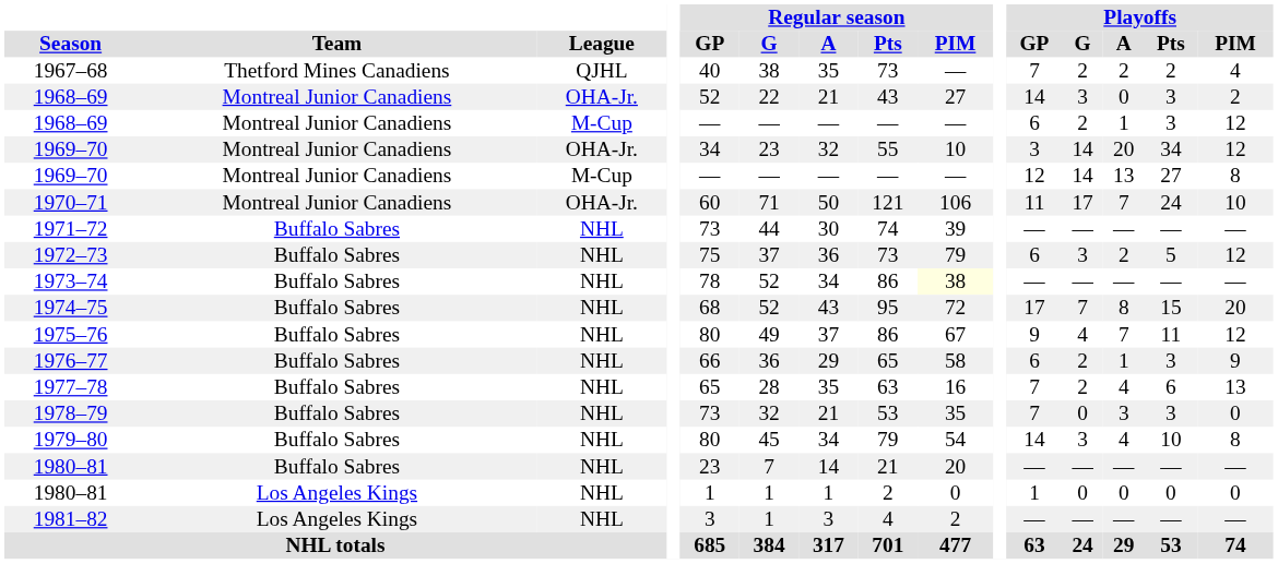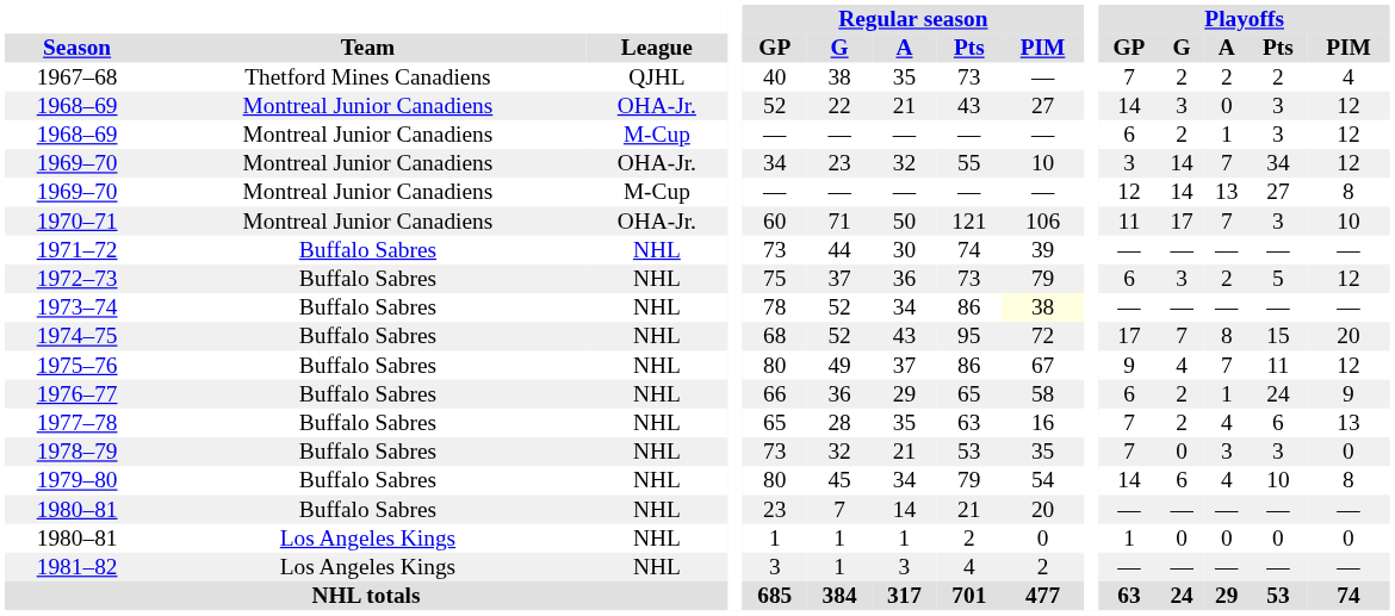 <table border="0" cellpadding="1" cellspacing="0" style="text-align:center; width:60em">
 <tr bgcolor="#e0e0e0">
 <th colspan="3" bgcolor="#ffffff"> </th>
 <th rowspan="99" bgcolor="#ffffff"> </th>
 <th colspan="5"><a href='#'>Regular season</a></th>
 <th rowspan="99" bgcolor="#ffffff"> </th>
 <th colspan="5"><a href='#'>Playoffs</a></th>
 </tr>
 <tr bgcolor="#e0e0e0">
 <th><a href='#'>Season</a></th>
 <th>Team</th>
 <th>League</th>
 <th>GP</th>
 <th><a href='#'>G</a></th>
 <th><a href='#'>A</a></th>
 <th><a href='#'>Pts</a></th>
 <th><a href='#'>PIM</a></th>
 <th>GP</th>
 <th>G</th>
 <th>A</th>
 <th>Pts</th>
 <th>PIM</th>
 </tr>
 <tr>
 <td>1967–68</td>
 <td>Thetford Mines Canadiens</td>
 <td>QJHL</td>
 <td>40</td>
 <td>38</td>
 <td>35</td>
 <td>73</td>
 <td>—</td>
 <td>7</td>
 <td>2</td>
 <td>2</td>
 <td>2</td>
 <td>4</td>
 </tr>
 <tr bgcolor="#f0f0f0">
 <td><a href='#'>1968–69</a></td>
 <td><a href='#'>Montreal Junior Canadiens</a></td>
 <td><a href='#'>OHA-Jr.</a></td>
 <td>52</td>
 <td>22</td>
 <td>21</td>
 <td>43</td>
 <td>27</td>
 <td>14</td>
 <td>3</td>
 <td>0</td>
 <td>3</td>
-<td>2</td>
+<td>12</td>
 </tr>
 <tr>
 <td><a href='#'>1968–69</a></td>
 <td>Montreal Junior Canadiens</td>
 <td><a href='#'>M-Cup</a></td>
 <td>—</td>
 <td>—</td>
 <td>—</td>
 <td>—</td>
 <td>—</td>
 <td>6</td>
 <td>2</td>
 <td>1</td>
 <td>3</td>
 <td>12</td>
 </tr>
 <tr bgcolor="#f0f0f0">
 <td><a href='#'>1969–70</a></td>
 <td>Montreal Junior Canadiens</td>
 <td>OHA-Jr.</td>
 <td>34</td>
 <td>23</td>
 <td>32</td>
 <td>55</td>
 <td>10</td>
 <td>3</td>
 <td>14</td>
-<td>20</td>
+<td>7</td>
 <td>34</td>
 <td>12</td>
 </tr>
 <tr>
 <td><a href='#'>1969–70</a></td>
 <td>Montreal Junior Canadiens</td>
 <td>M-Cup</td>
 <td>—</td>
 <td>—</td>
 <td>—</td>
 <td>—</td>
 <td>—</td>
 <td>12</td>
 <td>14</td>
 <td>13</td>
 <td>27</td>
 <td>8</td>
 </tr>
 <tr bgcolor="#f0f0f0">
 <td><a href='#'>1970–71</a></td>
 <td>Montreal Junior Canadiens</td>
 <td>OHA-Jr.</td>
 <td>60</td>
 <td>71</td>
 <td>50</td>
 <td>121</td>
 <td>106</td>
 <td>11</td>
 <td>17</td>
 <td>7</td>
-<td>24</td>
+<td>3</td>
 <td>10</td>
 </tr>
 <tr>
 <td><a href='#'>1971–72</a></td>
 <td><a href='#'>Buffalo Sabres</a></td>
 <td><a href='#'>NHL</a></td>
 <td>73</td>
 <td>44</td>
 <td>30</td>
 <td>74</td>
 <td>39</td>
 <td>—</td>
 <td>—</td>
 <td>—</td>
 <td>—</td>
 <td>—</td>
 </tr>
 <tr bgcolor="#f0f0f0">
 <td><a href='#'>1972–73</a></td>
 <td>Buffalo Sabres</td>
 <td>NHL</td>
 <td>75</td>
 <td>37</td>
 <td>36</td>
 <td>73</td>
 <td>79</td>
 <td>6</td>
 <td>3</td>
 <td>2</td>
 <td>5</td>
 <td>12</td>
 </tr>
 <tr>
 <td><a href='#'>1973–74</a></td>
 <td>Buffalo Sabres</td>
 <td>NHL</td>
 <td>78</td>
 <td>52</td>
 <td>34</td>
 <td>86</td>
 <td style="background: lightyellow;">38</td>
 <td>—</td>
 <td>—</td>
 <td>—</td>
 <td>—</td>
 <td>—</td>
 </tr>
 <tr bgcolor="#f0f0f0">
 <td><a href='#'>1974–75</a></td>
 <td>Buffalo Sabres</td>
 <td>NHL</td>
 <td>68</td>
 <td>52</td>
 <td>43</td>
 <td>95</td>
 <td>72</td>
 <td>17</td>
 <td>7</td>
 <td>8</td>
 <td>15</td>
 <td>20</td>
 </tr>
 <tr>
 <td><a href='#'>1975–76</a></td>
 <td>Buffalo Sabres</td>
 <td>NHL</td>
 <td>80</td>
 <td>49</td>
 <td>37</td>
 <td>86</td>
 <td>67</td>
 <td>9</td>
 <td>4</td>
 <td>7</td>
 <td>11</td>
 <td>12</td>
 </tr>
 <tr bgcolor="#f0f0f0">
 <td><a href='#'>1976–77</a></td>
 <td>Buffalo Sabres</td>
 <td>NHL</td>
 <td>66</td>
 <td>36</td>
 <td>29</td>
 <td>65</td>
 <td>58</td>
 <td>6</td>
 <td>2</td>
 <td>1</td>
-<td>3</td>
+<td>24</td>
 <td>9</td>
 </tr>
 <tr>
 <td><a href='#'>1977–78</a></td>
 <td>Buffalo Sabres</td>
 <td>NHL</td>
 <td>65</td>
 <td>28</td>
 <td>35</td>
 <td>63</td>
 <td>16</td>
 <td>7</td>
 <td>2</td>
 <td>4</td>
 <td>6</td>
 <td>13</td>
 </tr>
 <tr bgcolor="#f0f0f0">
 <td><a href='#'>1978–79</a></td>
 <td>Buffalo Sabres</td>
 <td>NHL</td>
 <td>73</td>
 <td>32</td>
 <td>21</td>
 <td>53</td>
 <td>35</td>
 <td>7</td>
 <td>0</td>
 <td>3</td>
 <td>3</td>
 <td>0</td>
 </tr>
 <tr>
 <td><a href='#'>1979–80</a></td>
 <td>Buffalo Sabres</td>
 <td>NHL</td>
 <td>80</td>
 <td>45</td>
 <td>34</td>
 <td>79</td>
 <td>54</td>
 <td>14</td>
-<td>3</td>
+<td>6</td>
 <td>4</td>
 <td>10</td>
 <td>8</td>
 </tr>
 <tr bgcolor="#f0f0f0">
 <td><a href='#'>1980–81</a></td>
 <td>Buffalo Sabres</td>
 <td>NHL</td>
 <td>23</td>
 <td>7</td>
 <td>14</td>
 <td>21</td>
 <td>20</td>
 <td>—</td>
 <td>—</td>
 <td>—</td>
 <td>—</td>
 <td>—</td>
 </tr>
 <tr>
 <td>1980–81</td>
 <td><a href='#'>Los Angeles Kings</a></td>
 <td>NHL</td>
 <td>1</td>
 <td>1</td>
 <td>1</td>
 <td>2</td>
 <td>0</td>
 <td>1</td>
 <td>0</td>
 <td>0</td>
 <td>0</td>
 <td>0</td>
 </tr>
 <tr bgcolor="#f0f0f0">
 <td><a href='#'>1981–82</a></td>
 <td>Los Angeles Kings</td>
 <td>NHL</td>
 <td>3</td>
 <td>1</td>
 <td>3</td>
 <td>4</td>
 <td>2</td>
 <td>—</td>
 <td>—</td>
 <td>—</td>
 <td>—</td>
 <td>—</td>
 </tr>
 <tr bgcolor="#e0e0e0">
 <th colspan="3">NHL totals</th>
 <th>685</th>
 <th>384</th>
 <th>317</th>
 <th>701</th>
 <th>477</th>
 <th>63</th>
 <th>24</th>
 <th>29</th>
 <th>53</th>
 <th>74</th>
 </tr>
 </table>
